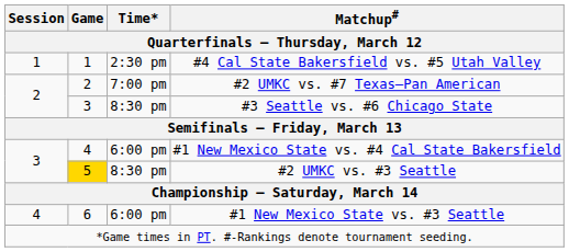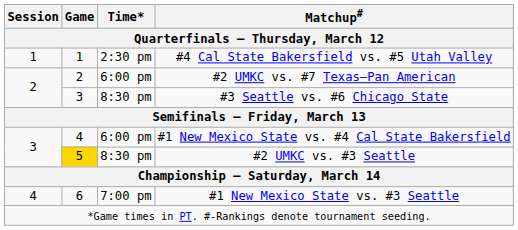 <table class="wikitable" style="font-size: 95%;text-align:center">
 <tr>
 <th>Session</th>
 <th>Game</th>
 <th>Time*</th>
 <th>Matchup<sup>#</sup></th>
 </tr>
 <tr>
 <th colspan=4>Quarterfinals – Thursday, March 12</th>
 </tr>
 <tr>
 <td rowspan=1>1</td>
 <td>1</td>
 <td>2:30 pm</td>
 <td>#4 <a href='#'>Cal State Bakersfield</a> vs. #5 <a href='#'>Utah Valley</a></td>
 </tr>
 <tr>
 <td rowspan=2>2</td>
 <td>2</td>
-<td>7:00 pm</td>
+<td>6:00 pm</td>
 <td>#2 <a href='#'>UMKC</a> vs. #7 <a href='#'>Texas–Pan American</a></td>
 </tr>
 <tr>
 <td>3</td>
 <td>8:30 pm</td>
 <td>#3 <a href='#'>Seattle</a> vs. #6 <a href='#'>Chicago State</a></td>
 </tr>
 <tr>
 <th colspan=4>Semifinals – Friday, March 13</th>
 </tr>
 <tr>
 <td rowspan=2>3</td>
 <td>4</td>
 <td>6:00 pm</td>
 <td>#1 <a href='#'>New Mexico State</a> vs. #4 <a href='#'>Cal State Bakersfield</a></td>
 </tr>
 <tr>
 <td style="background: gold;">5</td>
 <td>8:30 pm</td>
 <td>#2 <a href='#'>UMKC</a>  vs. #3 <a href='#'>Seattle</a></td>
 </tr>
 <tr>
 <th colspan=4>Championship – Saturday, March 14</th>
 </tr>
 <tr>
 <td>4</td>
 <td>6</td>
-<td>6:00 pm</td>
+<td>7:00 pm</td>
 <td>#1 <a href='#'>New Mexico State</a> vs. #3 <a href='#'>Seattle</a></td>
 </tr>
 <tr>
 <td colspan=4><small>*Game times in <a href='#'>PT</a>. #-Rankings denote tournament seeding.</small></td>
 </tr>
 </table>
